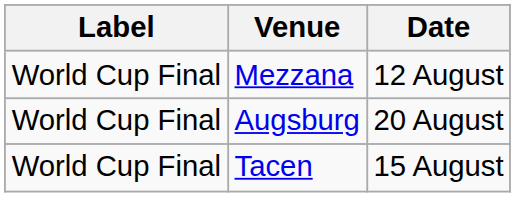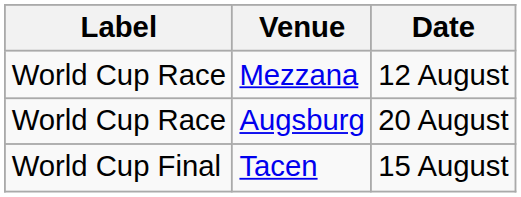 <table class="wikitable">
 <tr>
 <th>Label</th>
 <th>Venue</th>
 <th>Date</th>
 </tr>
 <tr align=left>
-<td>World Cup Final</td>
+<td>World Cup Race</td>
 <td align=left> <a href='#'>Mezzana</a></td>
 <td align=left>12 August</td>
 </tr>
 <tr align=left>
-<td>World Cup Final</td>
+<td>World Cup Race</td>
 <td align=left> <a href='#'>Augsburg</a></td>
 <td align=left>20 August</td>
 </tr>
 <tr align=left>
 <td>World Cup Final</td>
 <td align=left> <a href='#'>Tacen</a></td>
 <td align=left>15 August</td>
 </tr>
 </table>
